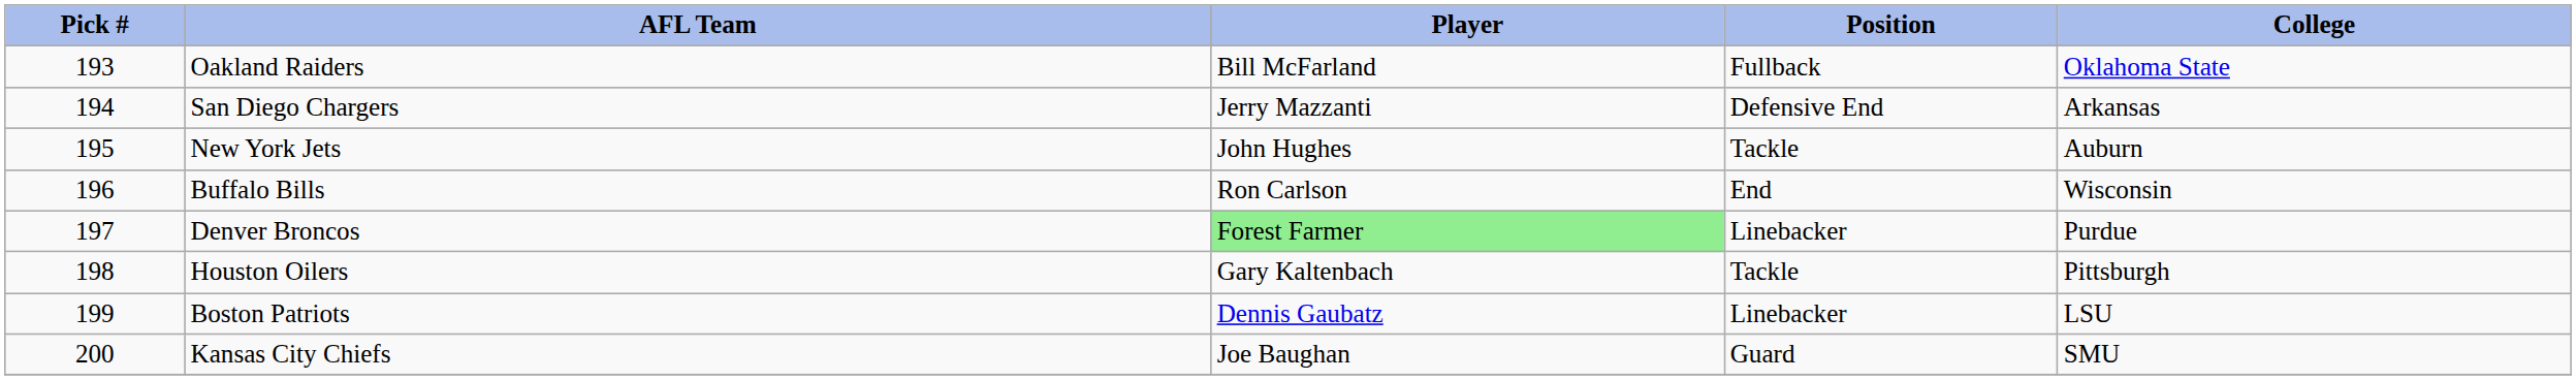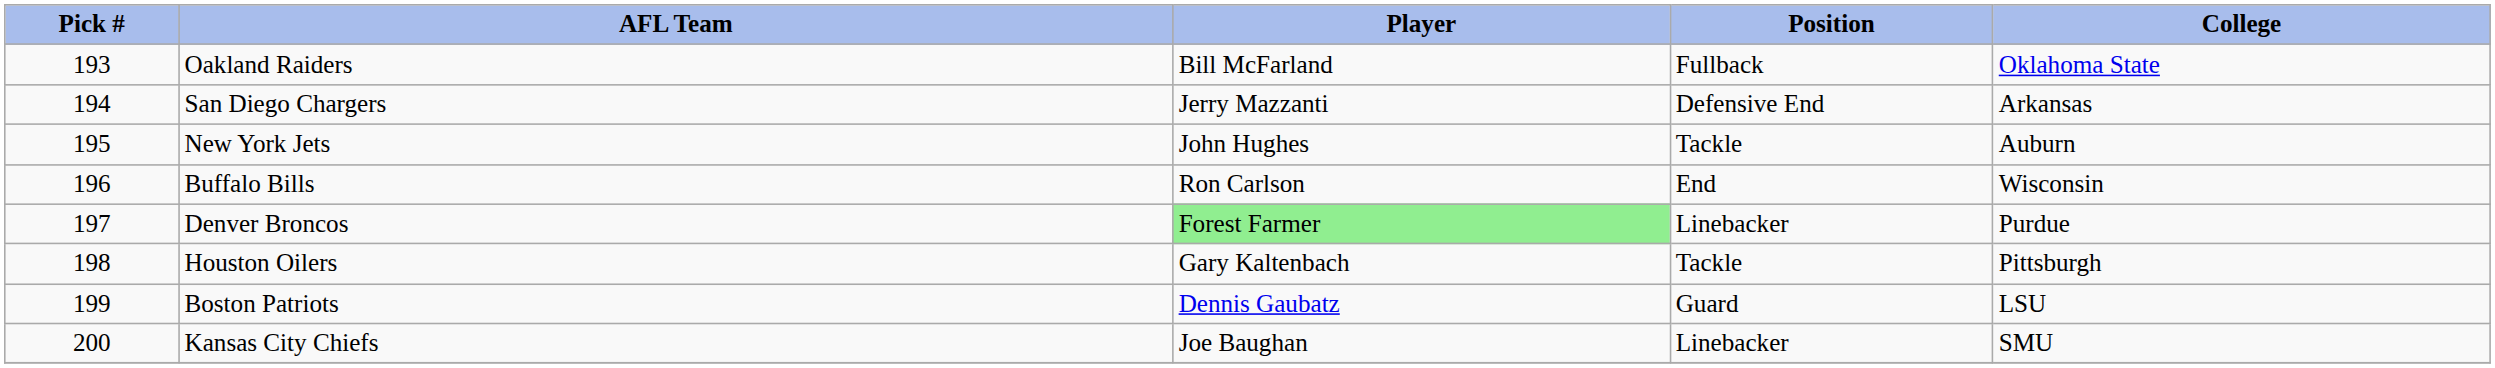 <table class="wikitable sortable sortable" style="width: 100%">
 <tr>
 <th style="background:#A8BDEC;" width=7%>Pick #</th>
 <th width=40% style="background:#A8BDEC;">AFL Team</th>
 <th width=20% style="background:#A8BDEC;">Player</th>
 <th width=13% style="background:#A8BDEC;">Position</th>
 <th style="background:#A8BDEC;">College</th>
 </tr>
 <tr>
 <td align=center>193</td>
 <td>Oakland Raiders</td>
 <td>Bill McFarland</td>
 <td>Fullback</td>
 <td><a href='#'>Oklahoma State</a></td>
 </tr>
 <tr>
 <td align=center>194</td>
 <td>San Diego Chargers</td>
 <td>Jerry Mazzanti</td>
 <td>Defensive End</td>
 <td>Arkansas</td>
 </tr>
 <tr>
 <td align=center>195</td>
 <td>New York Jets</td>
 <td>John Hughes</td>
 <td>Tackle</td>
 <td>Auburn</td>
 </tr>
 <tr>
 <td align=center>196</td>
 <td>Buffalo Bills</td>
 <td>Ron Carlson</td>
 <td>End</td>
 <td>Wisconsin</td>
 </tr>
 <tr>
 <td align=center>197</td>
 <td>Denver Broncos</td>
 <td style="background: lightgreen;">Forest Farmer</td>
 <td>Linebacker</td>
 <td>Purdue</td>
 </tr>
 <tr>
 <td align=center>198</td>
 <td>Houston Oilers</td>
 <td>Gary Kaltenbach</td>
 <td>Tackle</td>
 <td>Pittsburgh</td>
 </tr>
 <tr>
 <td align=center>199</td>
 <td>Boston Patriots</td>
 <td><a href='#'>Dennis Gaubatz</a></td>
-<td>Linebacker</td>
+<td>Guard</td>
 <td>LSU</td>
 </tr>
 <tr>
 <td align=center>200</td>
 <td>Kansas City Chiefs</td>
 <td>Joe Baughan</td>
-<td>Guard</td>
+<td>Linebacker</td>
 <td>SMU</td>
 </tr>
 <tr>
 </tr>
 </table>
